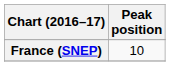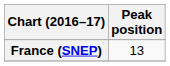 <table class="wikitable sortable plainrowheaders" style="text-align:center">
 <tr>
 <th scope="col">Chart (2016–17)</th>
 <th scope="col">Peak<br> position</th>
 </tr>
 <tr>
 </tr>
 <tr>
 </tr>
 <tr>
 <th scope="row">France (<a href='#'>SNEP</a>)</th>
-<td>10</td>
+<td>13</td>
 </tr>
 <tr>
 </tr>
 <tr>
 </tr>
 <tr>
 </tr>
 <tr>
 </tr>
 <tr>
 </tr>
 <tr>
 </tr>
 </table>
